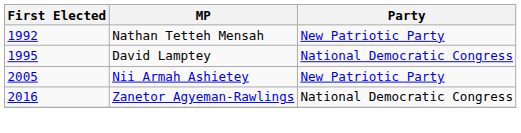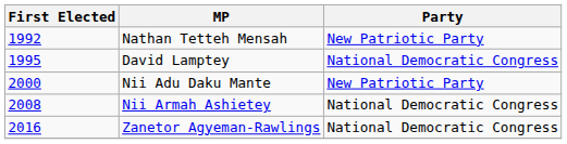 <table class="wikitable">
 <tr>
 <th>First Elected</th>
 <th>MP</th>
 <th>Party</th>
 </tr>
 <tr>
 <td><a href='#'>1992</a></td>
 <td>Nathan Tetteh Mensah</td>
 <td><a href='#'>New Patriotic Party</a></td>
 </tr>
 <tr>
 <td><a href='#'>1995</a></td>
 <td>David Lamptey</td>
 <td><a href='#'>National Democratic Congress</a></td>
 </tr>
 <tr>
-<td><a href='#'>2005</a></td>
+<td><a href='#'>2000</a></td>
+<td>Nii Adu Daku Mante</td>
+<td><a href='#'>New Patriotic Party</a></td>
+</tr>
+<tr>
+<td><a href='#'>2008</a></td>
 <td><a href='#'>Nii Armah Ashietey</a></td>
-<td><a href='#'>New Patriotic Party</a></td>
+<td>National Democratic Congress</td>
 </tr>
 <tr>
 <td><a href='#'>2016</a></td>
 <td><a href='#'>Zanetor Agyeman-Rawlings</a></td>
 <td>National Democratic Congress</td>
 </tr>
 <tr>
 </tr>
 </table>
